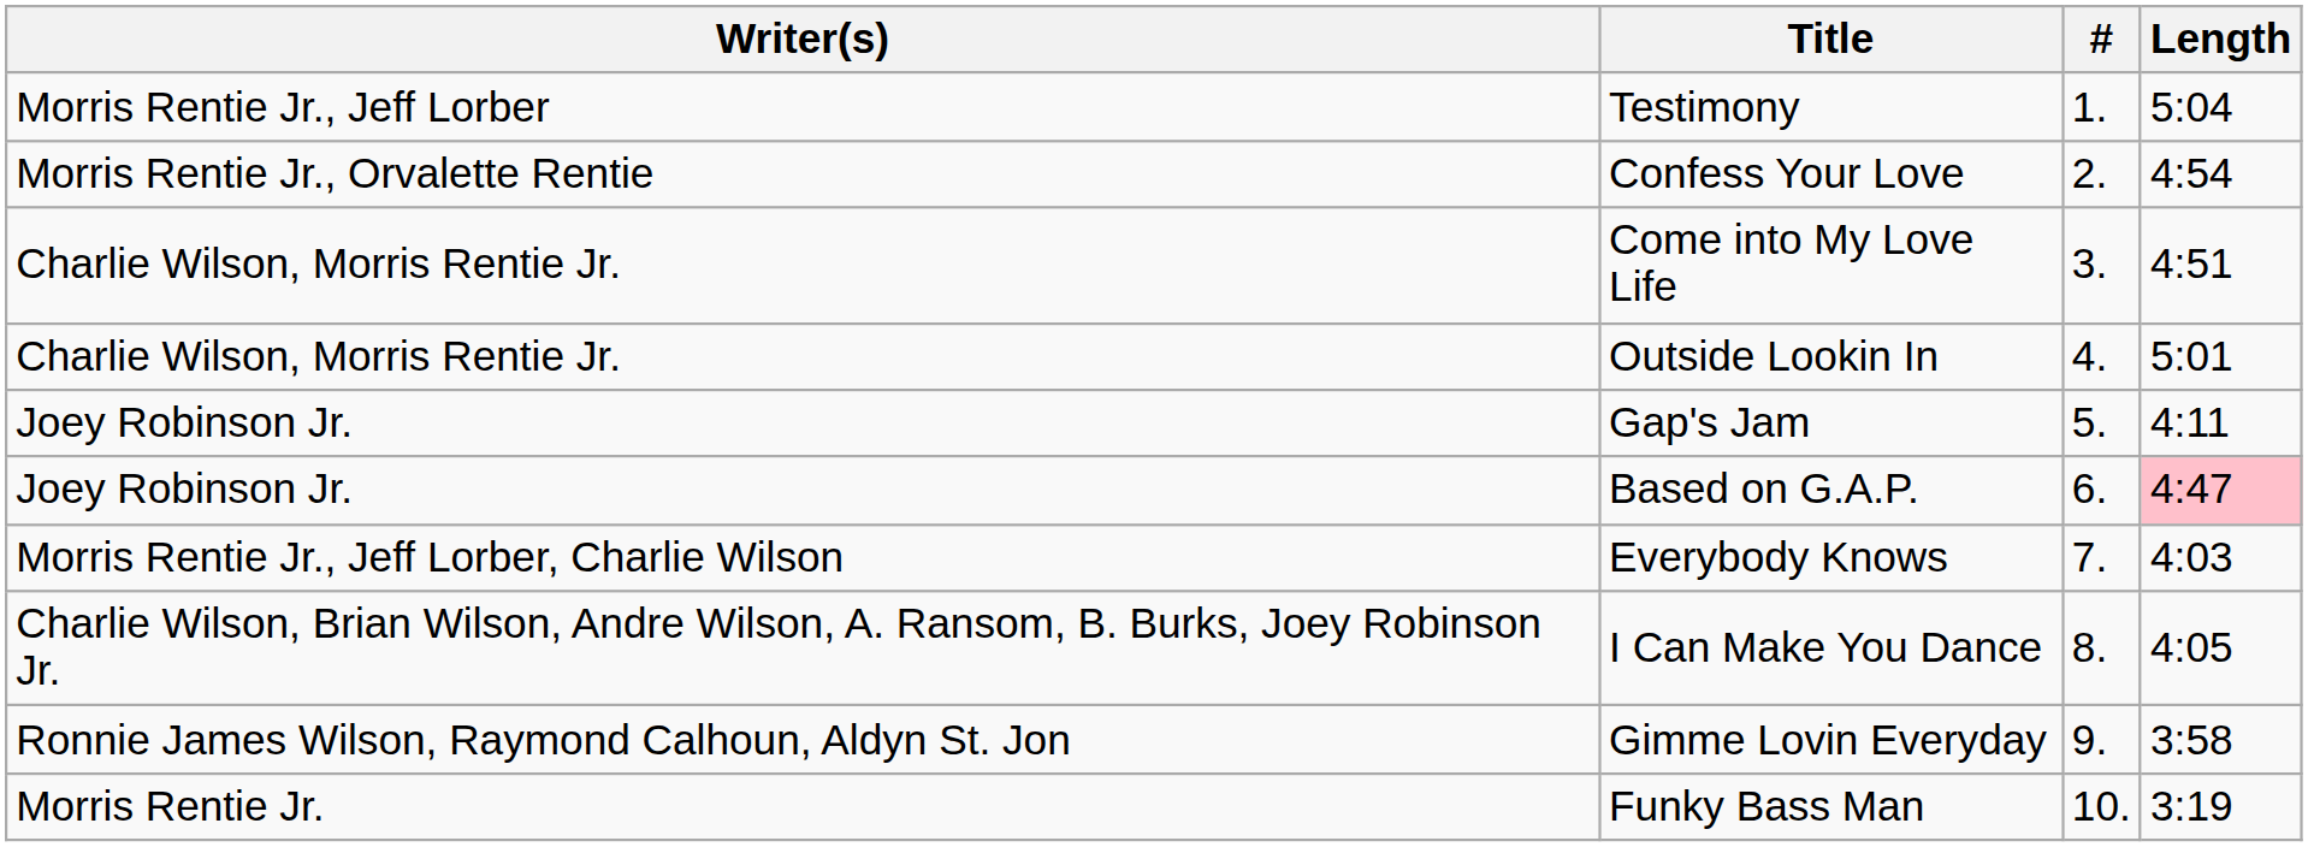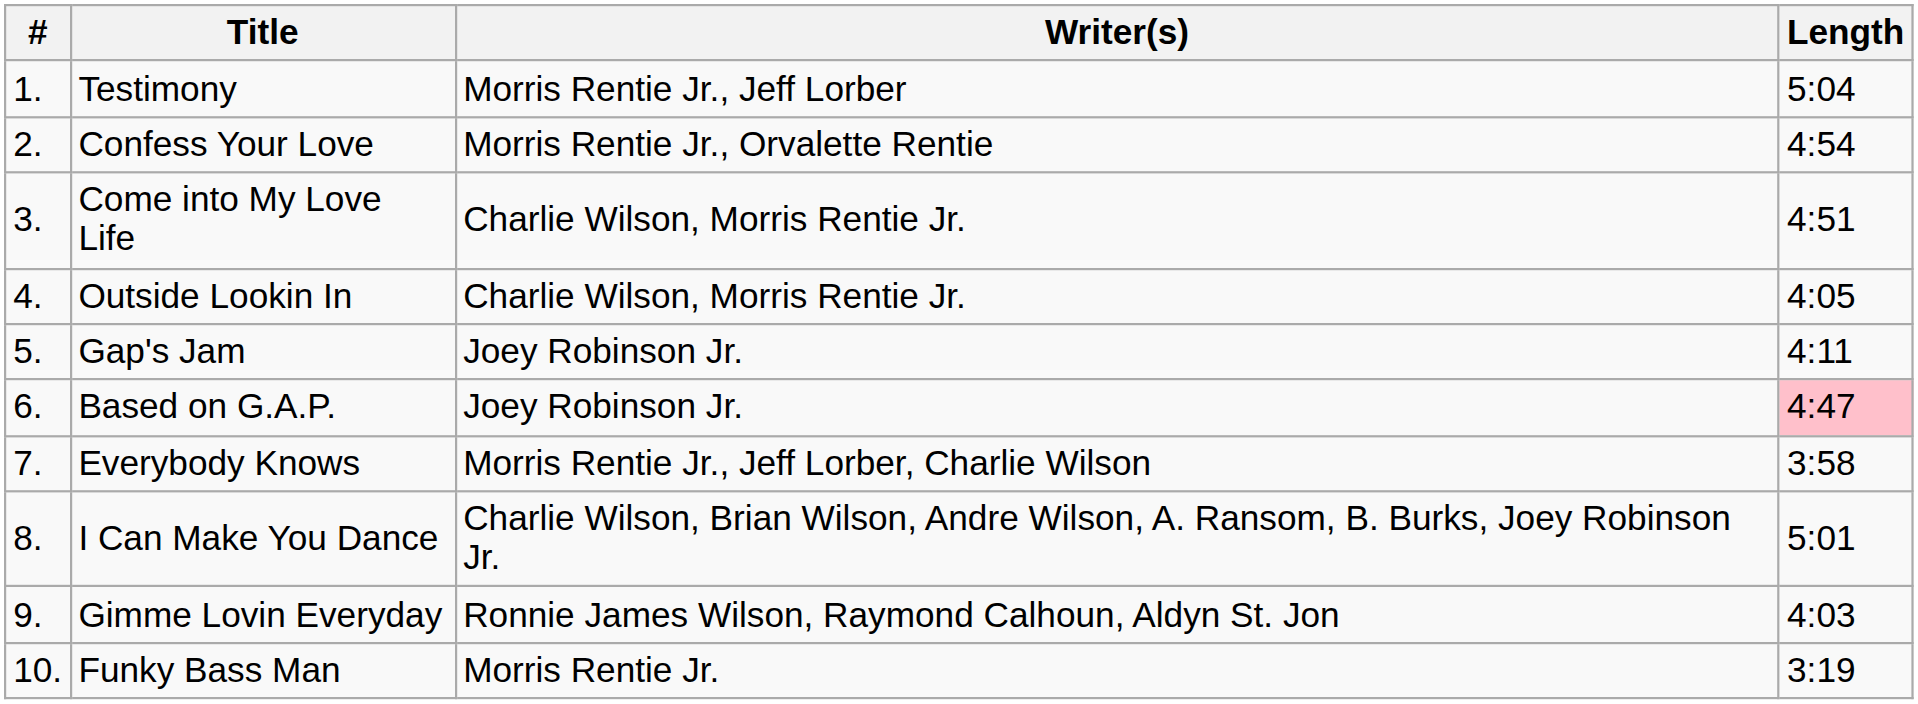 <table class="wikitable">
 <tr>
+<th>#</th>
+<th>Title</th>
 <th>Writer(s)</th>
-<th>Title</th>
-<th>#</th>
 <th>Length</th>
 </tr>
 <tr>
+<td>1.</td>
+<td>Testimony</td>
 <td>Morris Rentie Jr., Jeff Lorber</td>
-<td>Testimony</td>
-<td>1.</td>
 <td>5:04</td>
 </tr>
 <tr>
+<td>2.</td>
+<td>Confess Your Love</td>
 <td>Morris Rentie Jr., Orvalette Rentie</td>
-<td>Confess Your Love</td>
-<td>2.</td>
 <td>4:54</td>
 </tr>
 <tr>
+<td>3.</td>
+<td>Come into My Love Life</td>
 <td>Charlie Wilson, Morris Rentie Jr.</td>
-<td>Come into My Love Life</td>
-<td>3.</td>
 <td>4:51</td>
 </tr>
 <tr>
+<td>4.</td>
+<td>Outside Lookin In</td>
 <td>Charlie Wilson, Morris Rentie Jr.</td>
-<td>Outside Lookin In</td>
-<td>4.</td>
+<td>4:05</td>
+</tr>
+<tr>
+<td>5.</td>
+<td>Gap's Jam</td>
+<td>Joey Robinson Jr.</td>
+<td>4:11</td>
+</tr>
+<tr>
+<td>6.</td>
+<td>Based on G.A.P.</td>
+<td>Joey Robinson Jr.</td>
+<td style="background: pink;">4:47</td>
+</tr>
+<tr>
+<td>7.</td>
+<td>Everybody Knows</td>
+<td>Morris Rentie Jr., Jeff Lorber, Charlie Wilson</td>
+<td>3:58</td>
+</tr>
+<tr>
+<td>8.</td>
+<td>I Can Make You Dance</td>
+<td>Charlie Wilson, Brian Wilson, Andre Wilson, A. Ransom, B. Burks, Joey Robinson Jr.</td>
 <td>5:01</td>
 </tr>
 <tr>
-<td>Joey Robinson Jr.</td>
-<td>Gap's Jam</td>
-<td>5.</td>
-<td>4:11</td>
-</tr>
-<tr>
-<td>Joey Robinson Jr.</td>
-<td>Based on G.A.P.</td>
-<td>6.</td>
-<td style="background: pink;">4:47</td>
-</tr>
-<tr>
-<td>Morris Rentie Jr., Jeff Lorber, Charlie Wilson</td>
-<td>Everybody Knows</td>
-<td>7.</td>
+<td>9.</td>
+<td>Gimme Lovin Everyday</td>
+<td>Ronnie James Wilson, Raymond Calhoun, Aldyn St. Jon</td>
 <td>4:03</td>
 </tr>
 <tr>
-<td>Charlie Wilson, Brian Wilson, Andre Wilson, A. Ransom, B. Burks, Joey Robinson Jr.</td>
-<td>I Can Make You Dance</td>
-<td>8.</td>
-<td>4:05</td>
-</tr>
-<tr>
-<td>Ronnie James Wilson, Raymond Calhoun, Aldyn St. Jon</td>
-<td>Gimme Lovin Everyday</td>
-<td>9.</td>
-<td>3:58</td>
-</tr>
-<tr>
+<td>10.</td>
+<td>Funky Bass Man</td>
 <td>Morris Rentie Jr.</td>
-<td>Funky Bass Man</td>
-<td>10.</td>
 <td>3:19</td>
 </tr>
 </table>
